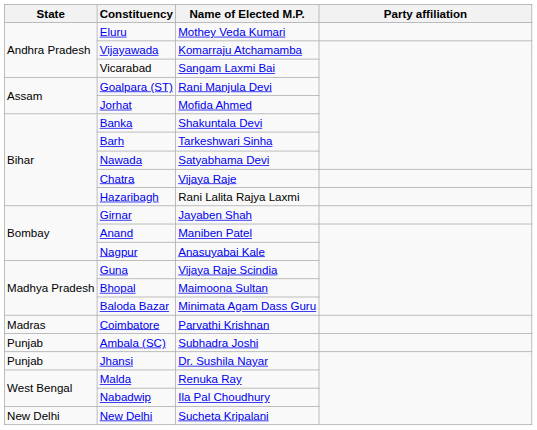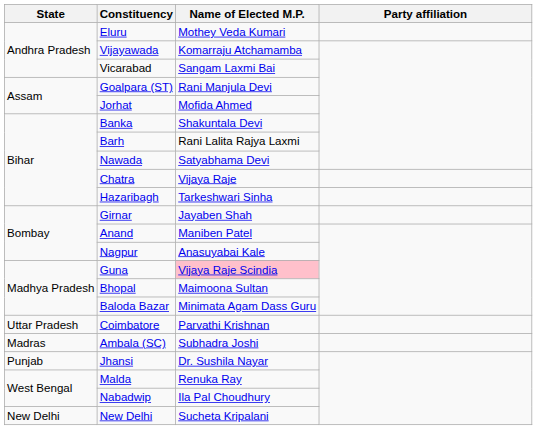 <table class="wikitable sortable" style="font-size: 95%;">
 <tr>
 <th>State</th>
 <th>Constituency</th>
 <th>Name of Elected M.P.</th>
 <th colspan="2" style="width:18em">Party affiliation</th>
 </tr>
 <tr>
 <td rowspan=3>Andhra Pradesh</td>
 <td><a href='#'>Eluru</a></td>
 <td><a href='#'>Mothey Veda Kumari</a></td>
 <td></td>
 </tr>
 <tr>
 <td><a href='#'>Vijayawada</a></td>
 <td><a href='#'>Komarraju Atchamamba</a></td>
 </tr>
 <tr>
 <td>Vicarabad</td>
 <td><a href='#'>Sangam Laxmi Bai</a></td>
 </tr>
 <tr>
 <td rowspan=2>Assam</td>
 <td><a href='#'>Goalpara (ST)</a></td>
 <td><a href='#'>Rani Manjula Devi</a></td>
 </tr>
 <tr>
 <td><a href='#'>Jorhat</a></td>
 <td><a href='#'>Mofida Ahmed</a></td>
 </tr>
 <tr>
 <td rowspan=5>Bihar</td>
 <td><a href='#'>Banka</a></td>
 <td><a href='#'>Shakuntala Devi</a></td>
 </tr>
 <tr>
 <td><a href='#'>Barh</a></td>
-<td><a href='#'>Tarkeshwari Sinha</a></td>
+<td>Rani Lalita Rajya Laxmi</td>
 </tr>
 <tr>
 <td><a href='#'>Nawada</a></td>
 <td><a href='#'>Satyabhama Devi</a></td>
 </tr>
 <tr>
 <td><a href='#'>Chatra</a></td>
 <td><a href='#'>Vijaya Raje</a></td>
 <td></td>
 </tr>
 <tr>
 <td><a href='#'>Hazaribagh</a></td>
-<td>Rani Lalita Rajya Laxmi</td>
+<td><a href='#'>Tarkeshwari Sinha</a></td>
 <td></td>
 </tr>
 <tr>
 <td rowspan=3>Bombay</td>
 <td><a href='#'>Girnar</a></td>
 <td><a href='#'>Jayaben Shah</a></td>
 <td></td>
 </tr>
 <tr>
 <td><a href='#'>Anand</a></td>
 <td><a href='#'>Maniben Patel</a></td>
 </tr>
 <tr>
 <td><a href='#'>Nagpur</a></td>
 <td><a href='#'>Anasuyabai Kale</a></td>
 </tr>
 <tr>
 <td rowspan=3>Madhya Pradesh</td>
 <td><a href='#'>Guna</a></td>
-<td><a href='#'>Vijaya Raje Scindia</a></td>
+<td style="background: pink;"><a href='#'>Vijaya Raje Scindia</a></td>
 </tr>
 <tr>
 <td><a href='#'>Bhopal</a></td>
 <td><a href='#'>Maimoona Sultan</a></td>
 </tr>
 <tr>
 <td><a href='#'>Baloda Bazar</a></td>
 <td><a href='#'>Minimata Agam Dass Guru</a></td>
 </tr>
 <tr>
-<td>Madras</td>
+<td>Uttar Pradesh</td>
 <td><a href='#'>Coimbatore</a></td>
 <td><a href='#'>Parvathi Krishnan</a></td>
 <td></td>
 </tr>
 <tr>
-<td>Punjab</td>
+<td>Madras</td>
 <td><a href='#'>Ambala (SC)</a></td>
 <td><a href='#'>Subhadra Joshi</a></td>
 <td></td>
 </tr>
 <tr>
 <td>Punjab</td>
 <td><a href='#'>Jhansi</a></td>
 <td><a href='#'>Dr. Sushila Nayar</a></td>
 </tr>
 <tr>
 <td rowspan=2>West Bengal</td>
 <td><a href='#'>Malda</a></td>
 <td><a href='#'>Renuka Ray</a></td>
 </tr>
 <tr>
 <td><a href='#'>Nabadwip</a></td>
 <td><a href='#'>Ila Pal Choudhury</a></td>
 </tr>
 <tr>
 <td>New Delhi</td>
 <td rowspan=2><a href='#'>New Delhi</a></td>
 <td><a href='#'>Sucheta Kripalani</a></td>
 </tr>
 </table>
